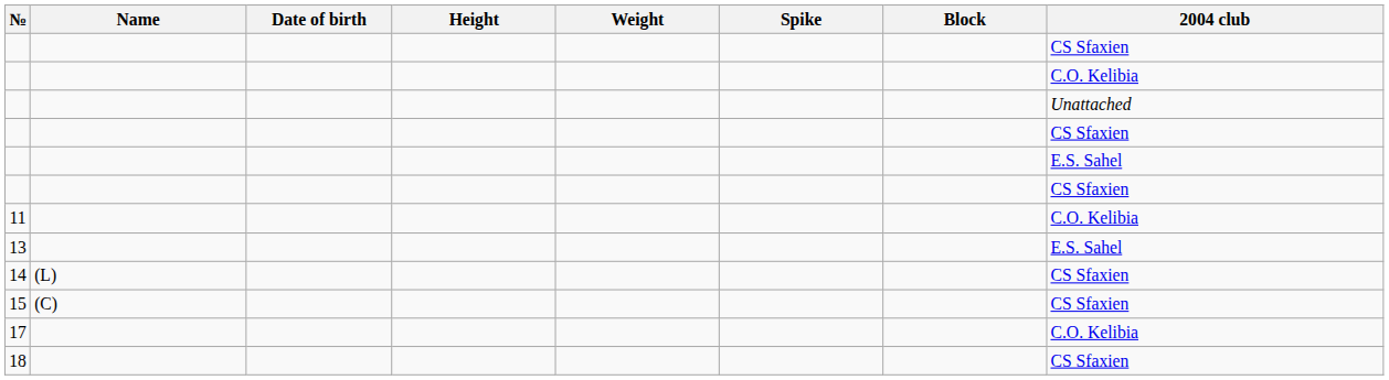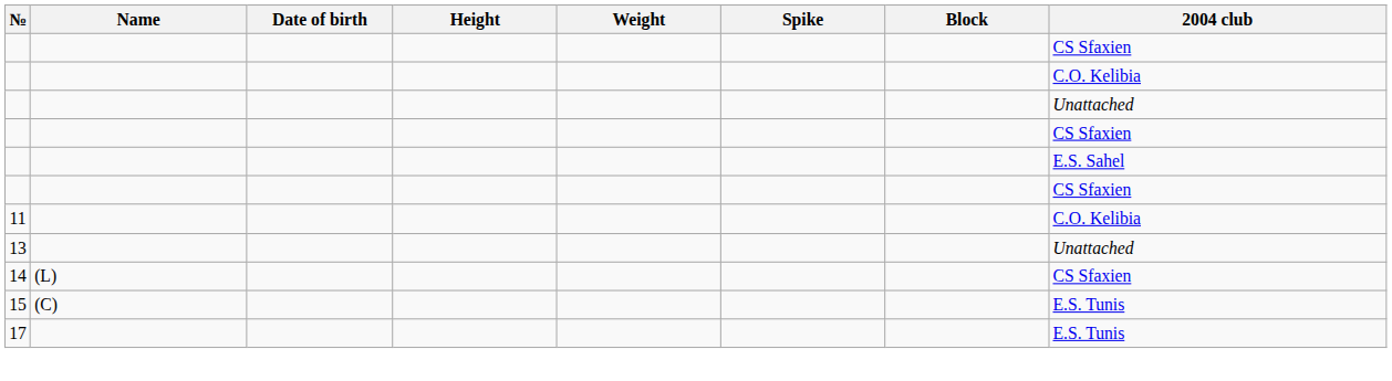 <table class="wikitable sortable" style="font-size:95%; text-align:center;">
 <tr>
 <th>№</th>
 <th style="width:12em">Name</th>
 <th style="width:8em">Date of birth</th>
 <th style="width:9em">Height</th>
 <th style="width:9em">Weight</th>
 <th style="width:9em">Spike</th>
 <th style="width:9em">Block</th>
 <th style="width:19em">2004 club</th>
 </tr>
 <tr>
 <td></td>
 <td style="text-align:left;"></td>
 <td style="text-align:right;"></td>
 <td></td>
 <td></td>
 <td></td>
 <td></td>
 <td style="text-align:left;"> <a href='#'>CS Sfaxien</a></td>
 </tr>
 <tr>
 <td></td>
 <td style="text-align:left;"></td>
 <td style="text-align:right;"></td>
 <td></td>
 <td></td>
 <td></td>
 <td></td>
 <td style="text-align:left;"> <a href='#'>C.O. Kelibia</a></td>
 </tr>
 <tr>
 <td></td>
 <td style="text-align:left;"></td>
 <td style="text-align:right;"></td>
 <td></td>
 <td></td>
 <td></td>
 <td></td>
 <td style="text-align:left;"><em>Unattached</em></td>
 </tr>
 <tr>
 <td></td>
 <td style="text-align:left;"></td>
 <td style="text-align:right;"></td>
 <td></td>
 <td></td>
 <td></td>
 <td></td>
 <td style="text-align:left;"> <a href='#'>CS Sfaxien</a></td>
 </tr>
 <tr>
 <td></td>
 <td style="text-align:left;"></td>
 <td style="text-align:right;"></td>
 <td></td>
 <td></td>
 <td></td>
 <td></td>
 <td style="text-align:left;"> <a href='#'>E.S. Sahel</a></td>
 </tr>
 <tr>
 <td></td>
 <td style="text-align:left;"></td>
 <td style="text-align:right;"></td>
 <td></td>
 <td></td>
 <td></td>
 <td></td>
 <td style="text-align:left;"> <a href='#'>CS Sfaxien</a></td>
 </tr>
 <tr>
 <td>11</td>
 <td style="text-align:left;"></td>
 <td style="text-align:right;"></td>
 <td></td>
 <td></td>
 <td></td>
 <td></td>
 <td style="text-align:left;"> <a href='#'>C.O. Kelibia</a></td>
 </tr>
 <tr>
 <td>13</td>
 <td style="text-align:left;"></td>
 <td style="text-align:right;"></td>
 <td></td>
 <td></td>
 <td></td>
 <td></td>
-<td style="text-align:left;"> <a href='#'>E.S. Sahel</a></td>
+<td style="text-align:left;"><em>Unattached</em></td>
 </tr>
 <tr>
 <td>14</td>
 <td style="text-align:left;"> (L)</td>
 <td style="text-align:right;"></td>
 <td></td>
 <td></td>
 <td></td>
 <td></td>
 <td style="text-align:left;"> <a href='#'>CS Sfaxien</a></td>
 </tr>
 <tr>
 <td>15</td>
 <td style="text-align:left;"> (C)</td>
 <td style="text-align:right;"></td>
 <td></td>
 <td></td>
 <td></td>
 <td></td>
-<td style="text-align:left;"> <a href='#'>CS Sfaxien</a></td>
+<td style="text-align:left;"> <a href='#'>E.S. Tunis</a></td>
 </tr>
 <tr>
 <td>17</td>
 <td style="text-align:left;"></td>
 <td style="text-align:right;"></td>
 <td></td>
 <td></td>
 <td></td>
 <td></td>
-<td style="text-align:left;"> <a href='#'>C.O. Kelibia</a></td>
-</tr>
-<tr>
-<td>18</td>
-<td style="text-align:left;"></td>
-<td style="text-align:right;"></td>
-<td></td>
-<td></td>
-<td></td>
-<td></td>
-<td style="text-align:left;"> <a href='#'>CS Sfaxien</a></td>
+<td style="text-align:left;"> <a href='#'>E.S. Tunis</a></td>
 </tr>
 </table>
